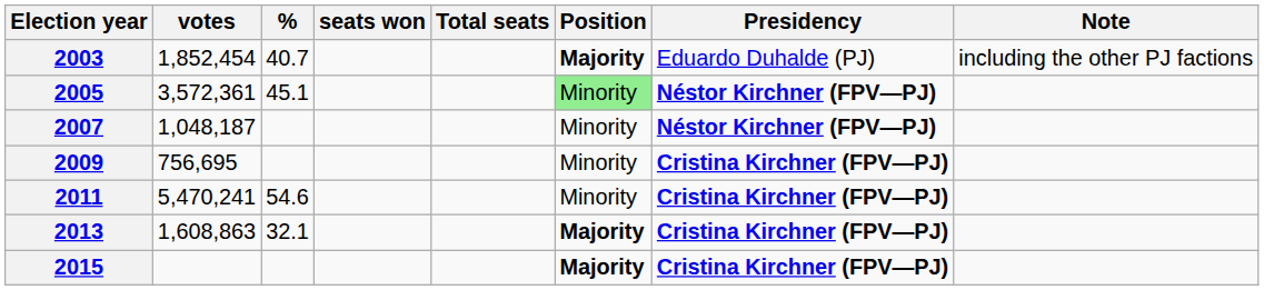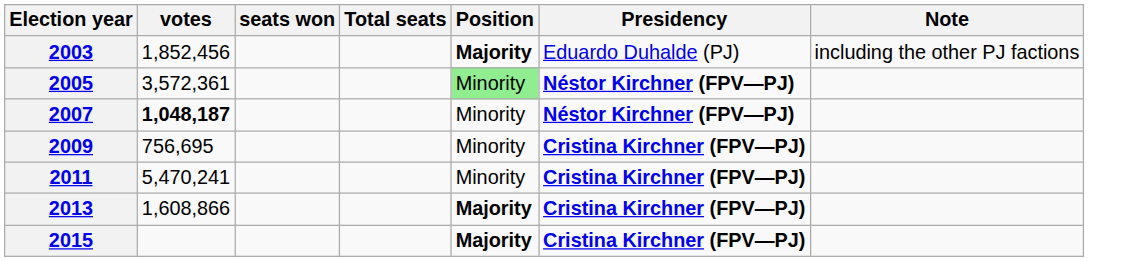 <table class="wikitable">
 <tr>
 <th>Election year</th>
 <th>votes</th>
-<th>%</th>
 <th>seats won</th>
 <th>Total seats</th>
 <th>Position</th>
 <th>Presidency</th>
 <th>Note</th>
 </tr>
 <tr>
 <th><a href='#'>2003</a></th>
-<td>1,852,454</td>
-<td>40.7</td>
+<td>1,852,456</td>
 <td></td>
 <td></td>
 <td><strong>Majority</strong></td>
 <td><a href='#'>Eduardo Duhalde</a> (PJ)</td>
 <td>including the other PJ factions</td>
 </tr>
 <tr>
 <th><a href='#'>2005</a></th>
 <td>3,572,361</td>
-<td>45.1</td>
 <td></td>
 <td></td>
 <td style="background: lightgreen;">Minority</td>
 <td><strong><a href='#'>Néstor Kirchner</a> (FPV—PJ)</strong></td>
 <td></td>
 </tr>
 <tr>
 <th><a href='#'>2007</a></th>
-<td>1,048,187</td>
-<td></td>
+<td><strong>1,048,187</strong></td>
 <td></td>
 <td></td>
 <td>Minority</td>
 <td><strong><a href='#'>Néstor Kirchner</a> (FPV—PJ)</strong></td>
 <td></td>
 </tr>
 <tr>
 <th><a href='#'>2009</a></th>
 <td>756,695</td>
 <td></td>
 <td></td>
-<td></td>
 <td>Minority</td>
 <td><strong><a href='#'>Cristina Kirchner</a> (FPV—PJ)</strong></td>
 <td></td>
 </tr>
 <tr>
 <th><a href='#'>2011</a></th>
 <td>5,470,241</td>
-<td>54.6</td>
 <td></td>
 <td></td>
 <td>Minority</td>
 <td><strong><a href='#'>Cristina Kirchner</a> (FPV—PJ)</strong></td>
 <td></td>
 </tr>
 <tr>
 <th><a href='#'>2013</a></th>
-<td>1,608,863</td>
-<td>32.1</td>
+<td>1,608,866</td>
 <td></td>
 <td></td>
 <td><strong>Majority</strong></td>
 <td><strong><a href='#'>Cristina Kirchner</a> (FPV—PJ)</strong></td>
 <td></td>
 </tr>
 <tr>
 <th><a href='#'>2015</a></th>
 <td></td>
 <td></td>
 <td></td>
-<td></td>
 <td><strong>Majority</strong></td>
 <td><strong><a href='#'>Cristina Kirchner</a> (FPV—PJ)</strong></td>
 <td></td>
 </tr>
 </table>
